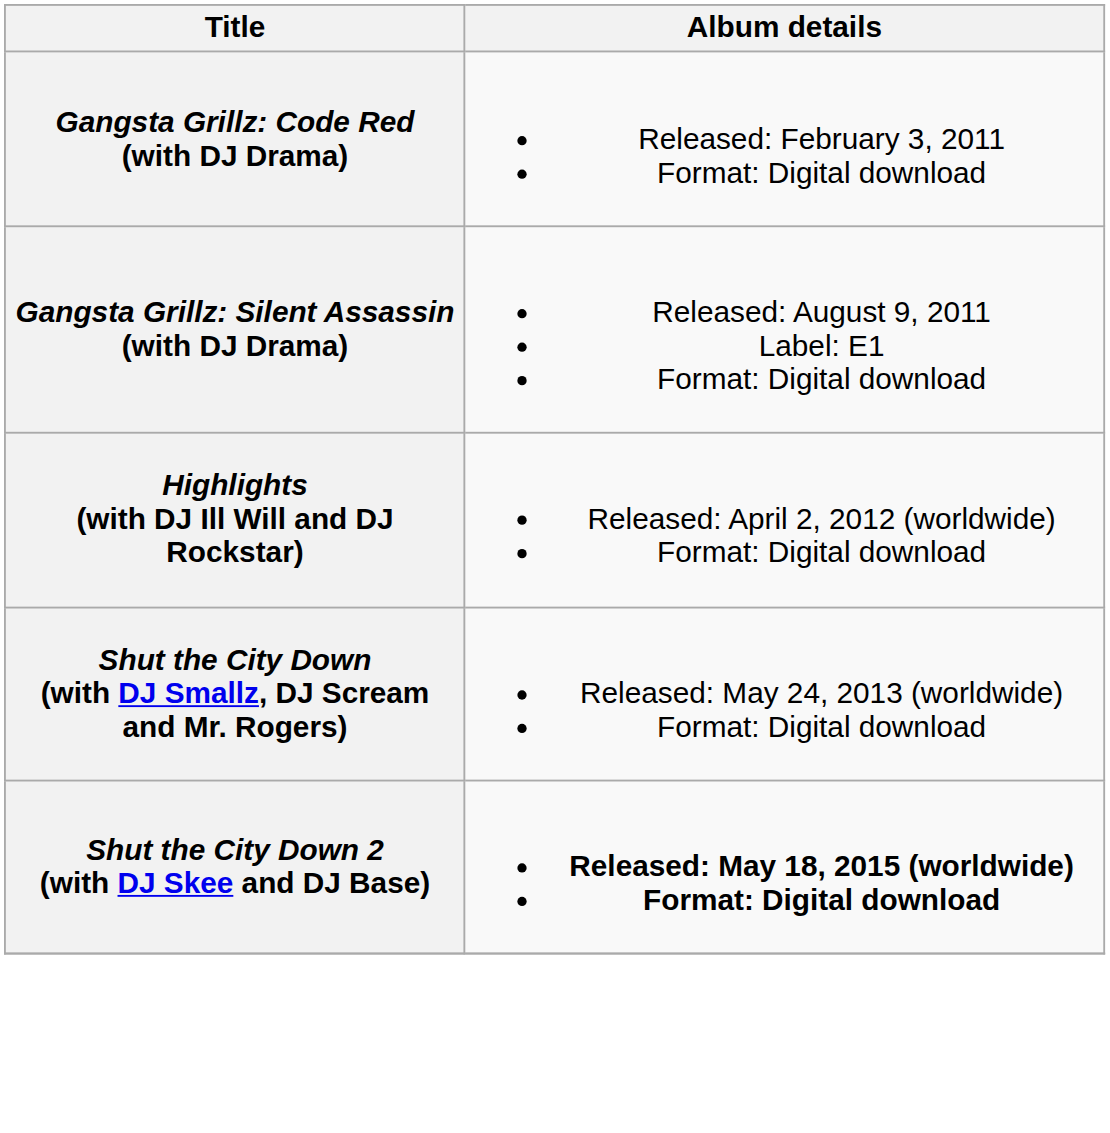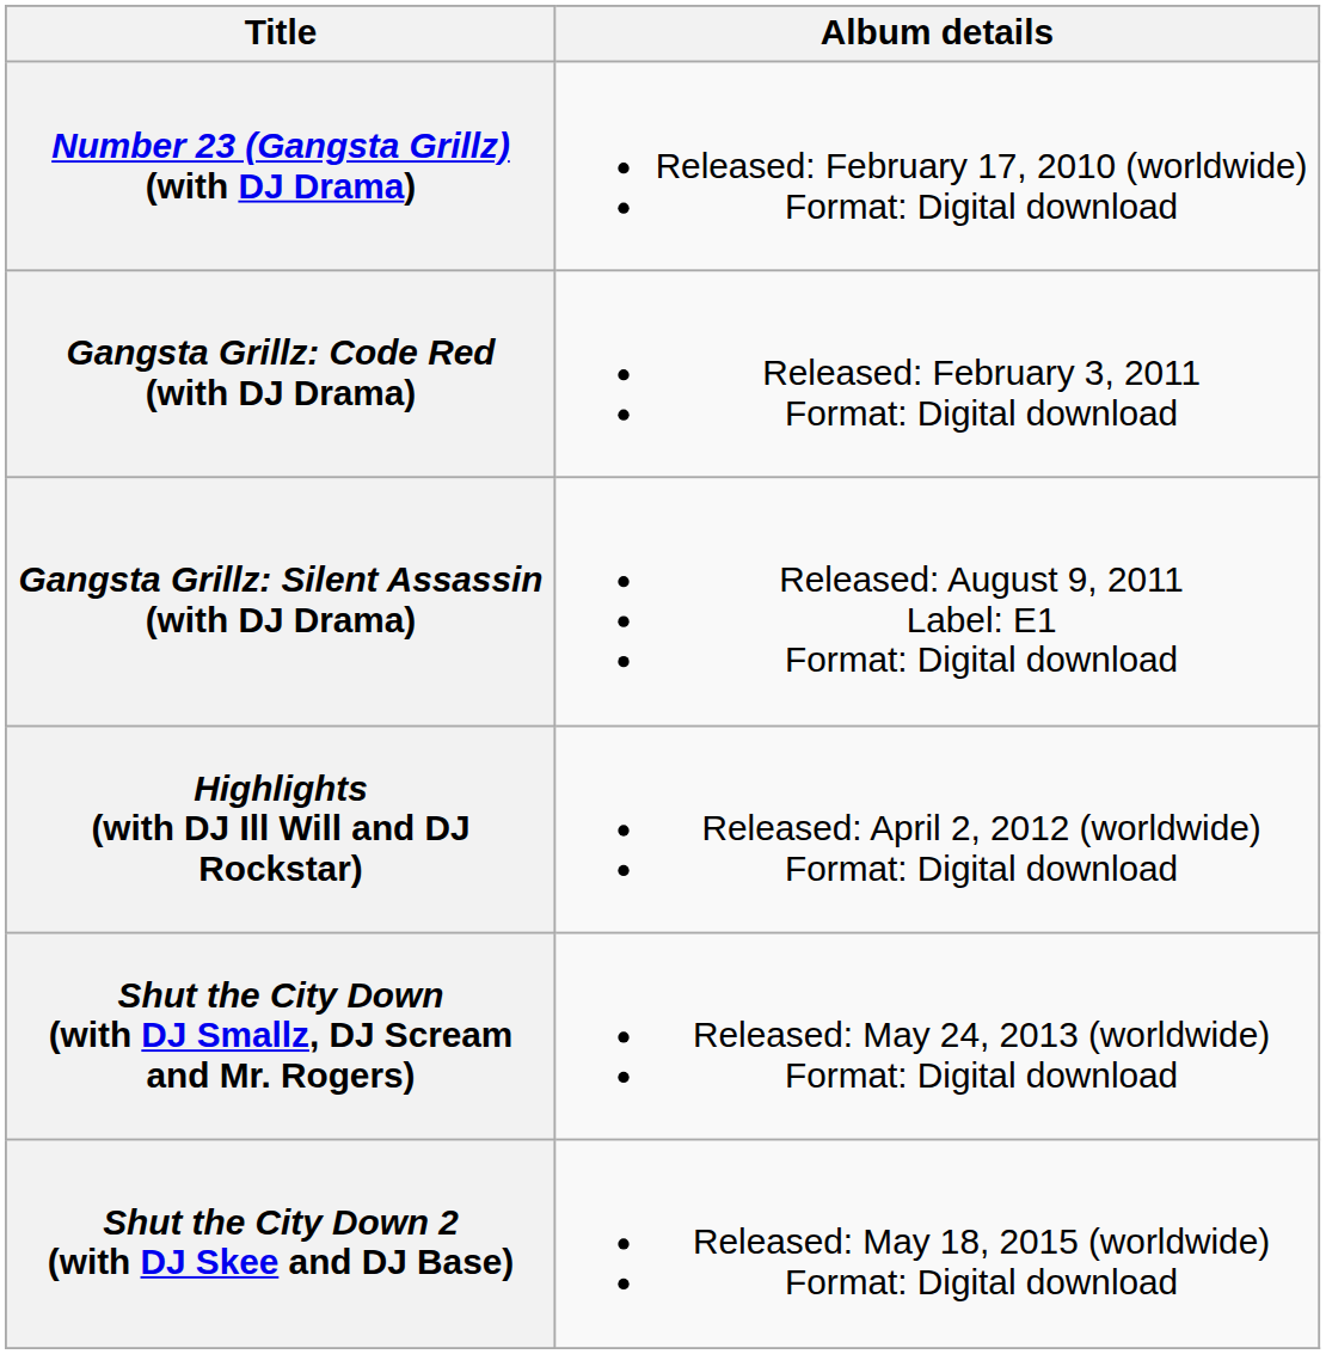 <table class="wikitable plainrowheaders" style="text-align:center;" border="1">
 <tr>
 <th scope="col" style="width:15em;">Title</th>
 <th scope="col" style="width:21em;">Album details</th>
+</tr>
+<tr>
+<th scope="row"><em><a href='#'>Number 23 (Gangsta Grillz)</a></em><br><span>(with <a href='#'>DJ Drama</a>)</span></th>
+<td><br><ul><li>Released: February 17, 2010 <span>(worldwide)</span></li><li>Format: Digital download</li></ul></td>
 </tr>
 <tr>
 <th scope="row"><em>Gangsta Grillz: Code Red</em><br><span>(with DJ Drama)</span></th>
 <td><br><ul><li>Released: February 3, 2011</li><li>Format: Digital download</li></ul></td>
 </tr>
 <tr>
 <th scope="row"><em>Gangsta Grillz: Silent Assassin</em><br><span>(with DJ Drama)</span></th>
 <td><br><ul><li>Released: August 9, 2011</li><li>Label: E1</li><li>Format: Digital download</li></ul></td>
 </tr>
 <tr>
 <th scope="row"><em>Highlights</em><br><span>(with DJ Ill Will and DJ Rockstar)</span></th>
 <td><br><ul><li>Released: April 2, 2012 <span>(worldwide)</span></li><li>Format: Digital download</li></ul></td>
 </tr>
 <tr>
 <th scope="row"><em>Shut the City Down</em><br><span>(with <a href='#'>DJ Smallz</a>, DJ Scream and Mr. Rogers)</span></th>
 <td><br><ul><li>Released: May 24, 2013 <span>(worldwide)</span></li><li>Format: Digital download</li></ul></td>
 </tr>
 <tr>
 <th scope="row"><em>Shut the City Down 2</em><br><span>(with <a href='#'>DJ Skee</a> and DJ Base)</span></th>
-<td><strong><br><ul><li>Released: May 18, 2015 <span>(worldwide)</span></li><li>Format: Digital download</li></ul></strong></td>
+<td><br><ul><li>Released: May 18, 2015 <span>(worldwide)</span></li><li>Format: Digital download</li></ul></td>
 </tr>
 <tr>
 </tr>
 </table>
